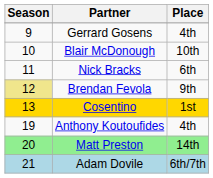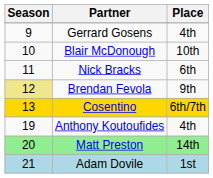 <table class="wikitable sortable" style="margin: auto; text-align: center;">
 <tr>
 <th>Season</th>
 <th>Partner</th>
 <th>Place</th>
 </tr>
 <tr>
 </tr>
 <tr>
 <td>9</td>
 <td>Gerrard Gosens</td>
 <td>4th</td>
 </tr>
 <tr>
 <td>10</td>
 <td><a href='#'>Blair McDonough</a></td>
 <td>10th</td>
 </tr>
 <tr>
 <td>11</td>
 <td><a href='#'>Nick Bracks</a></td>
 <td>6th</td>
 </tr>
 <tr>
 <td style="background: khaki;">12</td>
 <td><a href='#'>Brendan Fevola</a></td>
 <td>9th</td>
 </tr>
 <tr bgcolor="gold">
 <td>13</td>
 <td><a href='#'>Cosentino</a></td>
-<td>1st</td>
+<td>6th/7th</td>
 </tr>
 <tr>
 <td>19</td>
 <td><a href='#'>Anthony Koutoufides</a></td>
 <td>4th</td>
 </tr>
 <tr bgcolor=lightgreen>
 <td>20</td>
 <td><a href='#'>Matt Preston</a></td>
 <td>14th</td>
 </tr>
 <tr bgcolor=lightblue>
 <td>21</td>
 <td>Adam Dovile</td>
-<td>6th/7th</td>
+<td>1st</td>
 </tr>
 </table>
